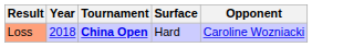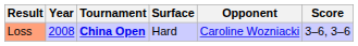 <table class="sortable wikitable">
 <tr>
 <th>Result</th>
 <th>Year</th>
 <th>Tournament</th>
 <th>Surface</th>
 <th>Opponent</th>
+<th class="unsortable">Score</th>
 </tr>
 <tr bgcolor="CCCCFF">
 <td style="background:#ffa07a;">Loss</td>
-<td><a href='#'>2018</a></td>
+<td><a href='#'>2008</a></td>
 <td><strong><a href='#'>China Open</a></strong></td>
 <td>Hard</td>
 <td> <a href='#'>Caroline Wozniacki</a></td>
+<td>3–6, 3–6</td>
 </tr>
 </table>
